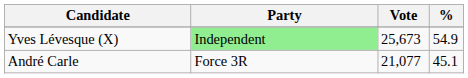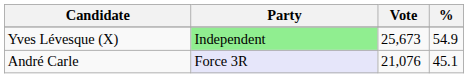 <table class="wikitable">
 <tr>
 <th bgcolor="#DDDDFF" width="200px">Candidate</th>
 <th bgcolor="#DDDDFF" width="200px">Party</th>
 <th bgcolor="#DDDDFF" width="50px">Vote</th>
 <th bgcolor="#DDDDFF" width="30px">%</th>
 </tr>
 <tr>
 </tr>
 <tr>
 <td>Yves Lévesque (X)</td>
 <td style="background: lightgreen;">Independent</td>
 <td>25,673</td>
 <td>54.9</td>
 </tr>
 <tr>
 <td>André Carle</td>
-<td>Force 3R</td>
-<td>21,077</td>
+<td style="background: lavender;">Force 3R</td>
+<td>21,076</td>
 <td>45.1</td>
 </tr>
 </table>
